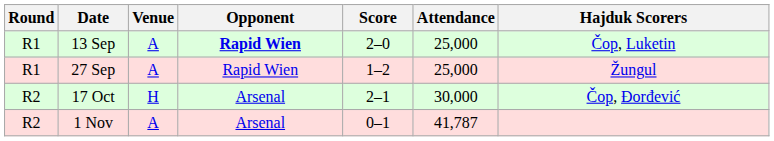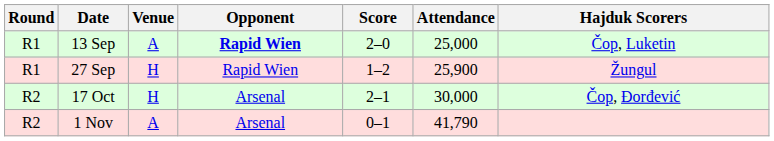 <table class="wikitable sortable" style="text-align: center; font-size:95%;">
 <tr>
 <th width="30">Round</th>
 <th width="60">Date</th>
 <th width="20">Venue</th>
 <th width="150">Opponent</th>
 <th width="60">Score</th>
 <th width="60">Attendance</th>
 <th width="250">Hajduk Scorers</th>
 </tr>
 <tr bgcolor="#ddffdd">
 <td>R1</td>
 <td>13 Sep</td>
 <td><a href='#'>A</a> </td>
 <td><strong><a href='#'>Rapid Wien</a> </strong></td>
 <td>2–0</td>
 <td>25,000</td>
 <td><a href='#'>Čop</a>, <a href='#'>Luketin</a></td>
 </tr>
 <tr bgcolor="#ffdddd">
 <td>R1</td>
 <td>27 Sep</td>
-<td><a href='#'>A</a> </td>
+<td><a href='#'>H</a></td>
 <td><a href='#'>Rapid Wien</a> </td>
 <td>1–2</td>
-<td>25,000</td>
+<td>25,900</td>
 <td><a href='#'>Žungul</a></td>
 </tr>
 <tr bgcolor="#ddffdd">
 <td>R2</td>
 <td>17 Oct</td>
 <td><a href='#'>H</a></td>
 <td><a href='#'>Arsenal</a> </td>
 <td>2–1</td>
 <td>30,000</td>
 <td><a href='#'>Čop</a>, <a href='#'>Đorđević</a></td>
 </tr>
 <tr bgcolor="#ffdddd">
 <td>R2</td>
 <td>1 Nov</td>
 <td><a href='#'>A</a> </td>
 <td><a href='#'>Arsenal</a> </td>
 <td>0–1</td>
-<td>41,787</td>
+<td>41,790</td>
 <td></td>
 </tr>
 </table>
